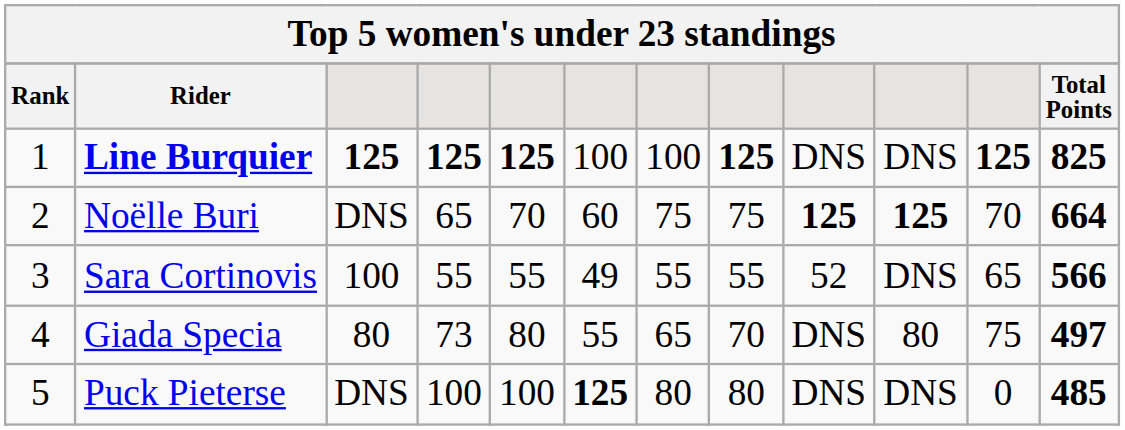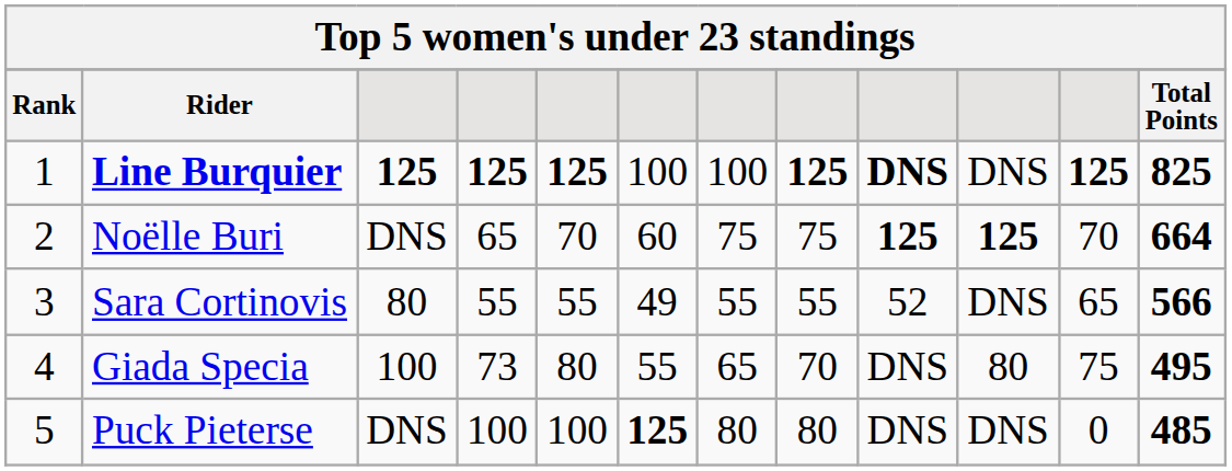 <table class="wikitable sortable">
 <tr>
 <th colspan=27 align="center"><strong>Top 5 women's under 23 standings</strong></th>
 </tr>
 <tr>
 </tr>
 <tr style="font-size:8pt;font-weight:bold">
 <th align="center">Rank</th>
 <th align="center">Rider</th>
 <th class=unsortable style="background:#E5E4E2;"><small></small></th>
 <th class=unsortable style="background:#E5E4E2;"><small></small></th>
 <th class=unsortable style="background:#E5E4E2;"><small></small></th>
 <th class=unsortable style="background:#E5E4E2;"><small></small></th>
 <th class=unsortable style="background:#E5E4E2;"><small></small></th>
 <th class=unsortable style="background:#E5E4E2;"><small></small></th>
 <th class=unsortable style="background:#E5E4E2;"><small></small></th>
 <th class=unsortable style="background:#E5E4E2;"><small></small></th>
 <th class=unsortable style="background:#E5E4E2;"><small></small></th>
 <th align="center">Total<br>Points</th>
 </tr>
 <tr>
 <td align=center>1</td>
 <td> <strong><a href='#'>Line Burquier</a></strong></td>
 <td align=center><strong>125</strong></td>
 <td align=center><strong>125</strong></td>
 <td align=center><strong>125</strong></td>
 <td align=center>100</td>
 <td align=center>100</td>
 <td align=center><strong>125</strong></td>
-<td align=center>DNS</td>
+<td align=center><strong>DNS</strong></td>
 <td align=center>DNS</td>
 <td align=center><strong>125</strong></td>
 <td align=center><strong>825</strong></td>
 </tr>
 <tr>
 <td align=center>2</td>
 <td> <a href='#'>Noëlle Buri</a></td>
 <td align=center>DNS</td>
 <td align=center>65</td>
 <td align=center>70</td>
 <td align=center>60</td>
 <td align=center>75</td>
 <td align=center>75</td>
 <td align=center><strong>125</strong></td>
 <td align=center><strong>125</strong></td>
 <td align=center>70</td>
 <td align=center><strong>664</strong></td>
 </tr>
 <tr>
 <td align=center>3</td>
 <td> <a href='#'>Sara Cortinovis</a></td>
-<td align=center>100</td>
+<td align=center>80</td>
 <td align=center>55</td>
 <td align=center>55</td>
 <td align=center>49</td>
 <td align=center>55</td>
 <td align=center>55</td>
 <td align=center>52</td>
 <td align=center>DNS</td>
 <td align=center>65</td>
 <td align=center><strong>566</strong></td>
 </tr>
 <tr>
 <td align=center>4</td>
 <td> <a href='#'>Giada Specia</a></td>
-<td align=center>80</td>
+<td align=center>100</td>
 <td align=center>73</td>
 <td align=center>80</td>
 <td align=center>55</td>
 <td align=center>65</td>
 <td align=center>70</td>
 <td align=center>DNS</td>
 <td align=center>80</td>
 <td align=center>75</td>
-<td align=center><strong>497</strong></td>
+<td align=center><strong>495</strong></td>
 </tr>
 <tr>
 <td align=center>5</td>
 <td> <a href='#'>Puck Pieterse</a></td>
 <td align=center>DNS</td>
 <td align=center>100</td>
 <td align=center>100</td>
 <td align=center><strong>125</strong></td>
 <td align=center>80</td>
 <td align=center>80</td>
 <td align=center>DNS</td>
 <td align=center>DNS</td>
 <td align=center>0</td>
 <td align=center><strong>485</strong><br></td>
 </tr>
 </table>
